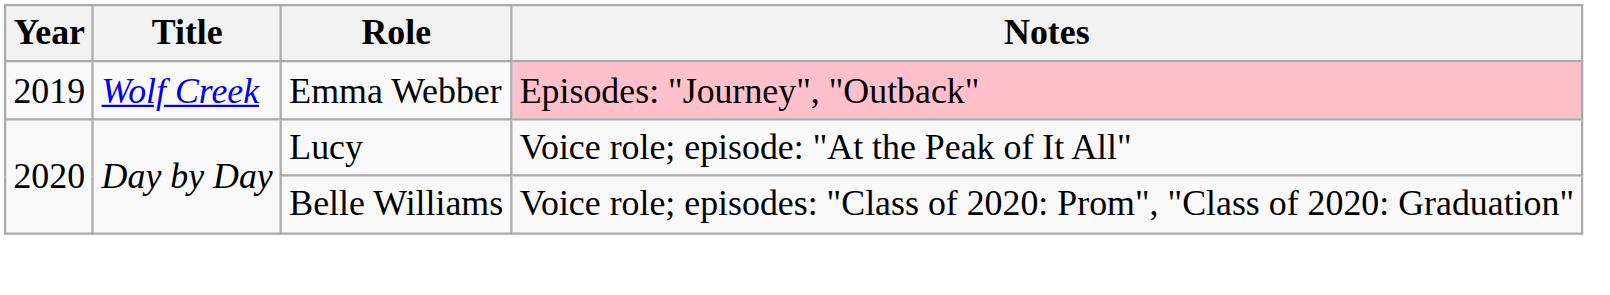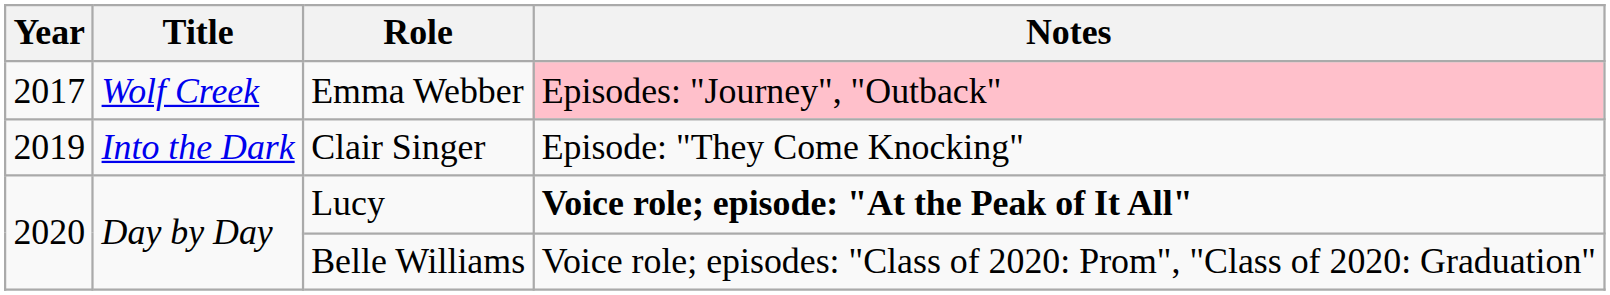 <table class="wikitable sortable">
 <tr>
 <th>Year</th>
 <th>Title</th>
 <th>Role</th>
 <th class="unsortable">Notes</th>
 </tr>
 <tr>
-<td>2019</td>
+<td>2017</td>
 <td><em><a href='#'>Wolf Creek</a></em></td>
 <td>Emma Webber</td>
 <td style="background: pink;">Episodes: "Journey", "Outback"</td>
 </tr>
 <tr>
+<td>2019</td>
+<td><em><a href='#'>Into the Dark</a></em></td>
+<td>Clair Singer</td>
+<td>Episode: "They Come Knocking"</td>
+</tr>
+<tr>
 <td rowspan="2">2020</td>
 <td rowspan="2"><em>Day by Day</em></td>
 <td>Lucy</td>
-<td>Voice role; episode: "At the Peak of It All"</td>
+<td><strong>Voice role; episode: "At the Peak of It All"</strong></td>
 </tr>
 <tr>
 <td>Belle Williams</td>
 <td>Voice role; episodes: "Class of 2020: Prom", "Class of 2020: Graduation"</td>
 </tr>
 </table>
